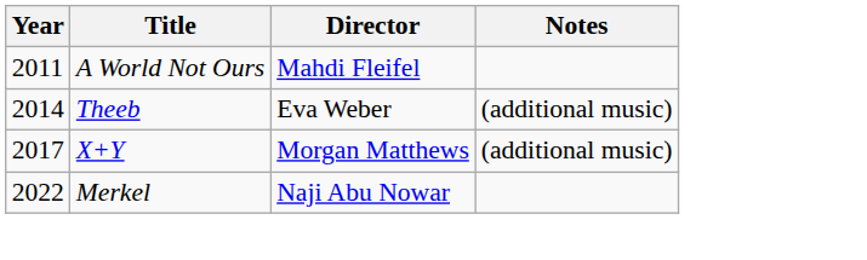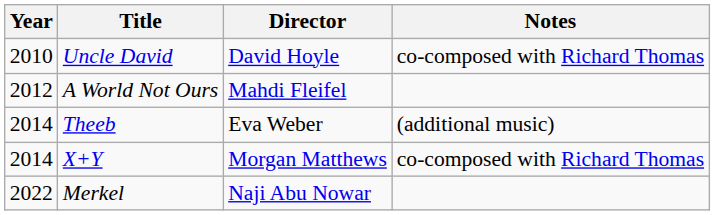 <table class="wikitable">
 <tr>
 <th>Year</th>
 <th>Title</th>
 <th>Director</th>
 <th>Notes</th>
 </tr>
 <tr>
-<td>2011</td>
+<td>2010</td>
+<td><em><a href='#'>Uncle David</a></em></td>
+<td><a href='#'>David Hoyle</a></td>
+<td>co-composed with <a href='#'>Richard Thomas</a></td>
+</tr>
+<tr>
+<td>2012</td>
 <td><em>A World Not Ours</em></td>
 <td><a href='#'>Mahdi Fleifel</a></td>
 <td></td>
 </tr>
 <tr>
 <td>2014</td>
 <td><em><a href='#'>Theeb</a></em></td>
 <td>Eva Weber</td>
 <td>(additional music)</td>
 </tr>
 <tr>
-<td>2017</td>
+<td>2014</td>
 <td><em><a href='#'>X+Y</a></em></td>
 <td><a href='#'>Morgan Matthews</a></td>
-<td>(additional music)</td>
+<td>co-composed with <a href='#'>Richard Thomas</a></td>
 </tr>
 <tr>
 <td>2022</td>
 <td><em>Merkel</em></td>
 <td><a href='#'>Naji Abu Nowar</a></td>
 <td></td>
 </tr>
 </table>
